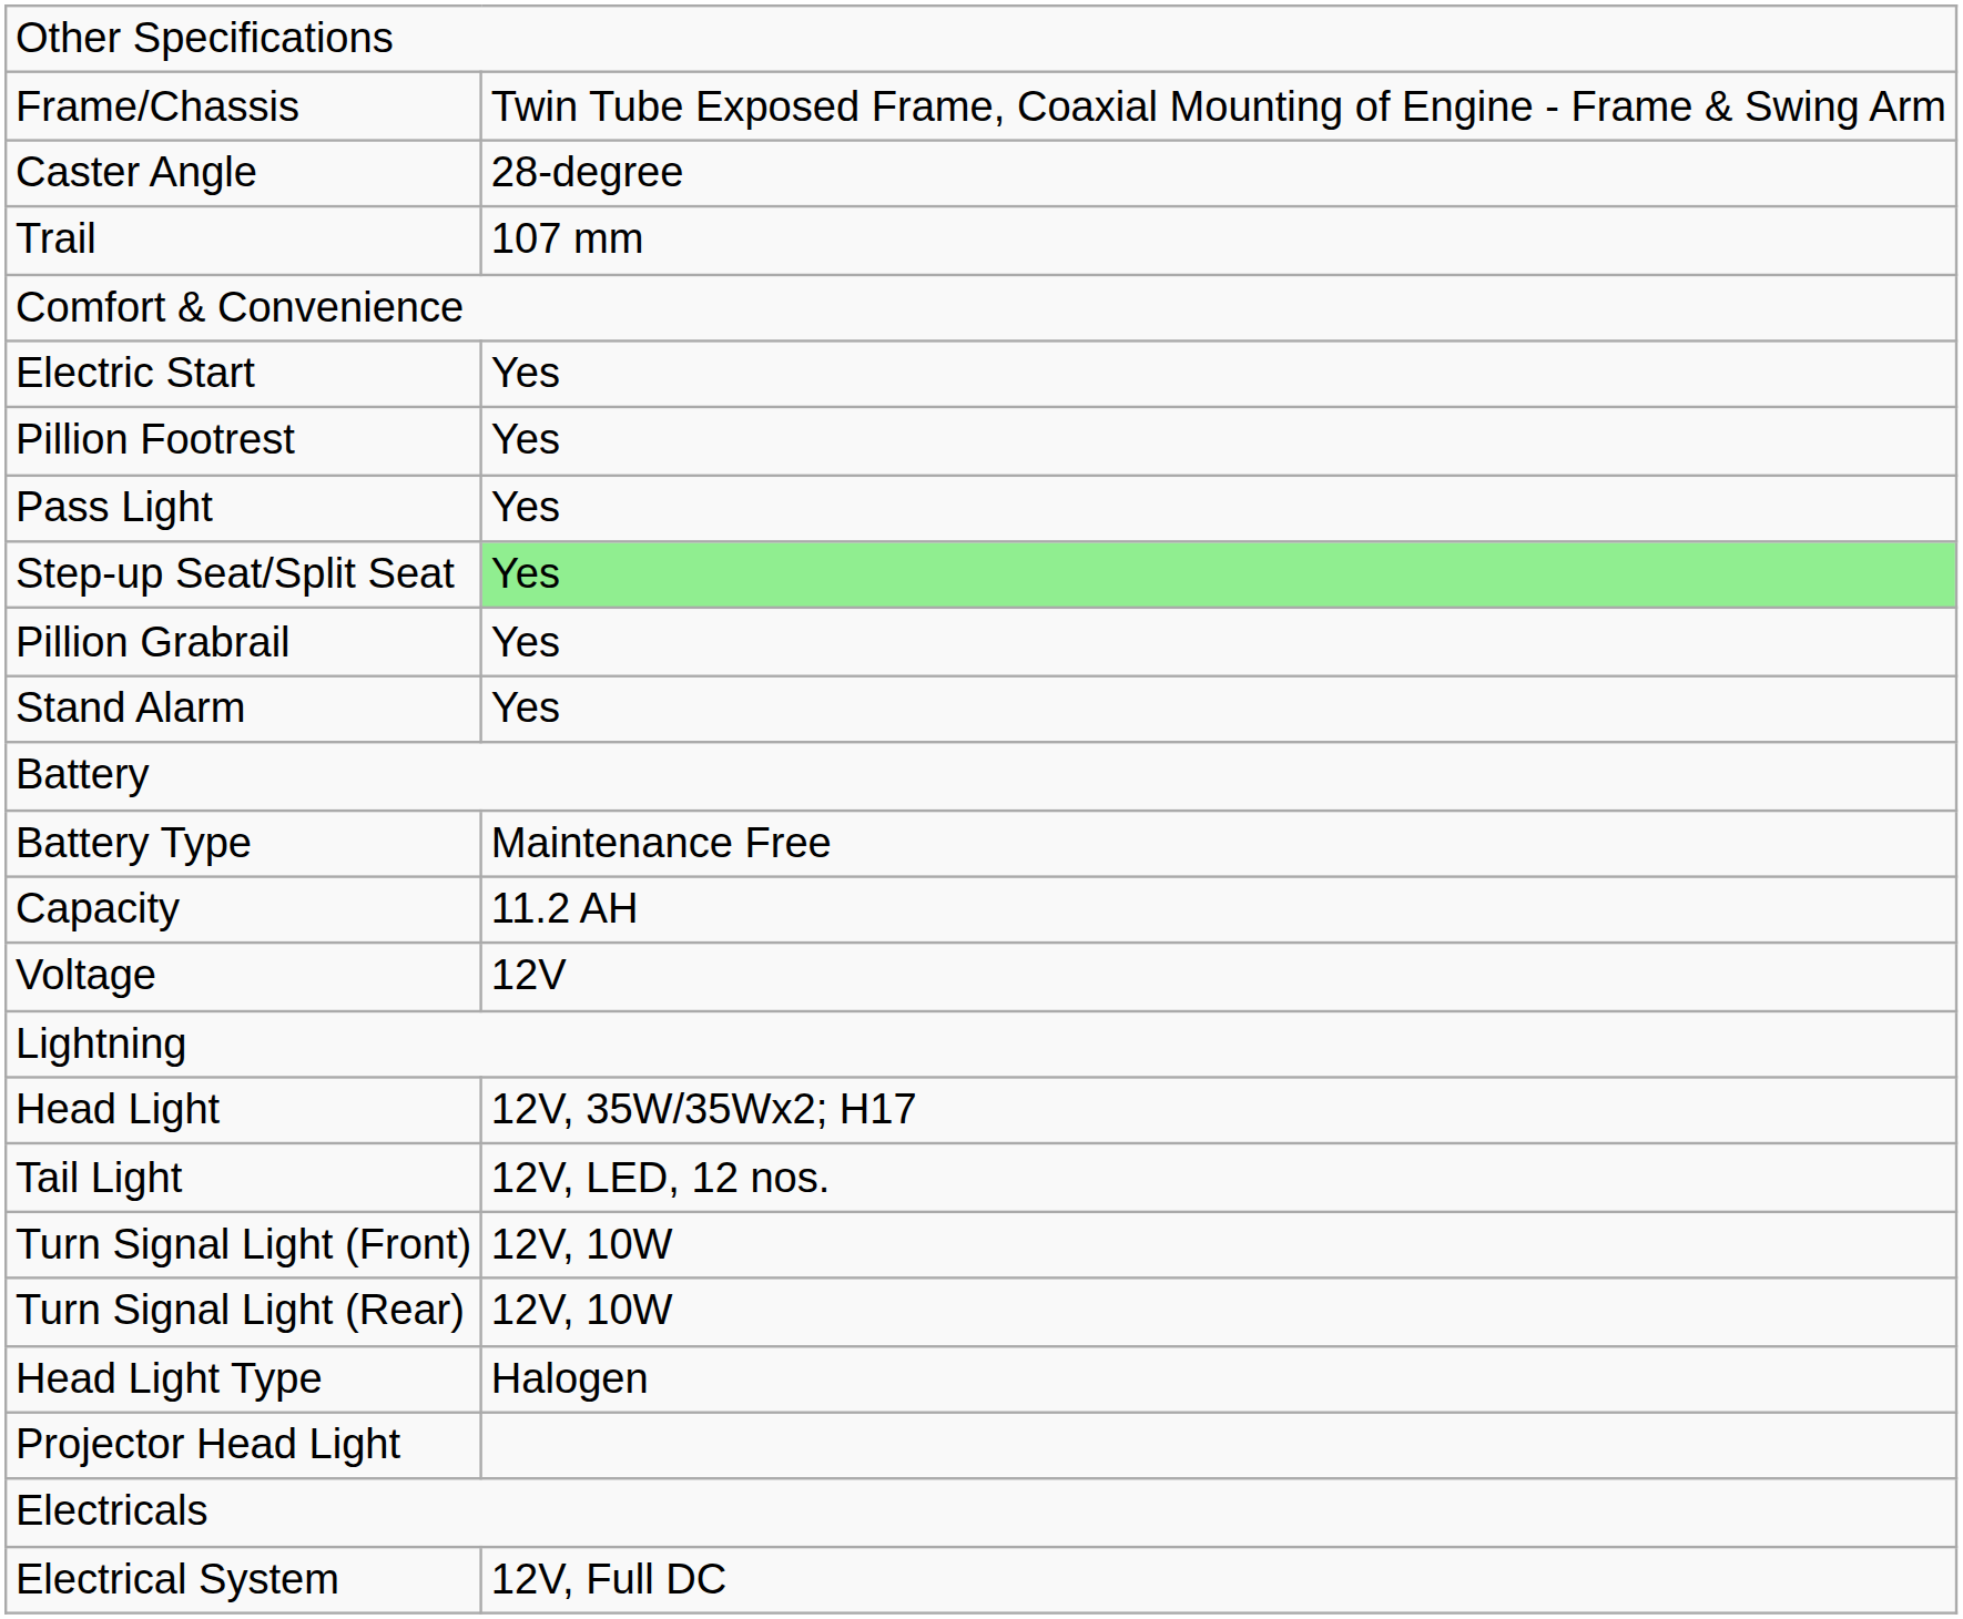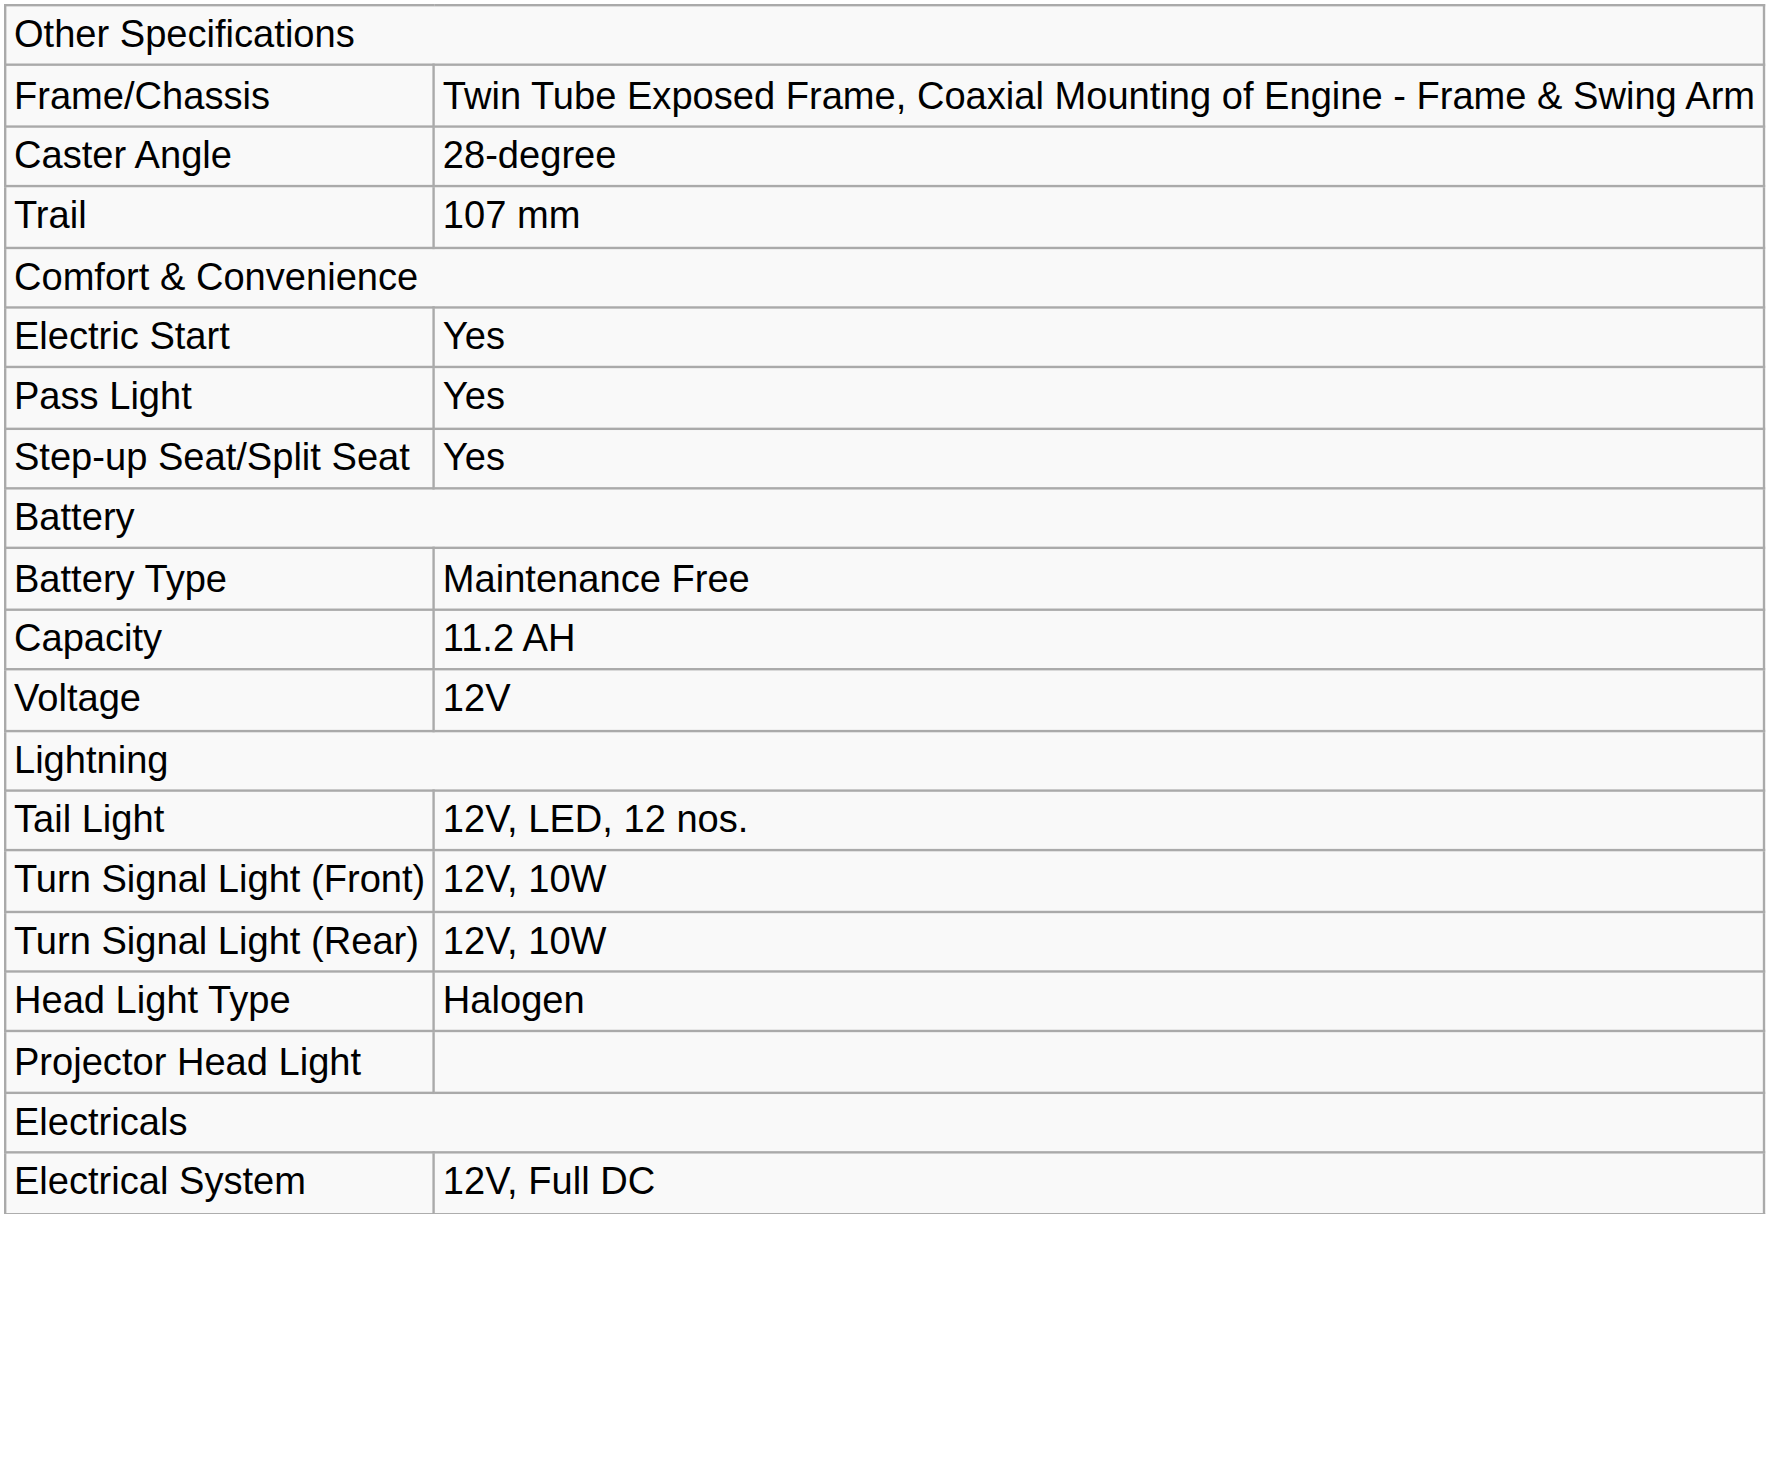 <table class="wikitable">
 <tr>
 <td colspan="2">Other Specifications</td>
 </tr>
 <tr>
 <td>Frame/Chassis</td>
 <td>Twin Tube Exposed Frame, Coaxial Mounting of Engine - Frame & Swing Arm</td>
 </tr>
 <tr>
 <td>Caster Angle</td>
 <td>28-degree</td>
 </tr>
 <tr>
 <td>Trail</td>
 <td>107 mm</td>
 </tr>
 <tr>
 <td colspan="2">Comfort & Convenience</td>
 </tr>
 <tr>
 <td>Electric Start</td>
 <td>Yes</td>
 </tr>
 <tr>
-<td>Pillion Footrest</td>
-<td>Yes</td>
-</tr>
-<tr>
 <td>Pass Light</td>
 <td>Yes</td>
 </tr>
 <tr>
 <td>Step-up Seat/Split Seat</td>
-<td style="background: lightgreen;">Yes</td>
-</tr>
-<tr>
-<td>Pillion Grabrail</td>
-<td>Yes</td>
-</tr>
-<tr>
-<td>Stand Alarm</td>
 <td>Yes</td>
 </tr>
 <tr>
 <td colspan="2">Battery</td>
 </tr>
 <tr>
 <td>Battery Type</td>
 <td>Maintenance Free</td>
 </tr>
 <tr>
 <td>Capacity</td>
 <td>11.2 AH</td>
 </tr>
 <tr>
 <td>Voltage</td>
 <td>12V</td>
 </tr>
 <tr>
 <td colspan="2">Lightning</td>
-</tr>
-<tr>
-<td>Head Light</td>
-<td>12V,  35W/35Wx2; H17</td>
 </tr>
 <tr>
 <td>Tail Light</td>
 <td>12V,  LED, 12 nos.</td>
 </tr>
 <tr>
 <td>Turn Signal Light (Front)</td>
 <td>12V,  10W</td>
 </tr>
 <tr>
 <td>Turn Signal Light (Rear)</td>
 <td>12V,  10W</td>
 </tr>
 <tr>
 <td>Head Light Type</td>
 <td>Halogen</td>
 </tr>
 <tr>
 <td>Projector Head Light</td>
 <td></td>
 </tr>
 <tr>
 <td colspan="2">Electricals</td>
 </tr>
 <tr>
 <td>Electrical System</td>
 <td>12V,  Full DC</td>
 </tr>
 </table>
